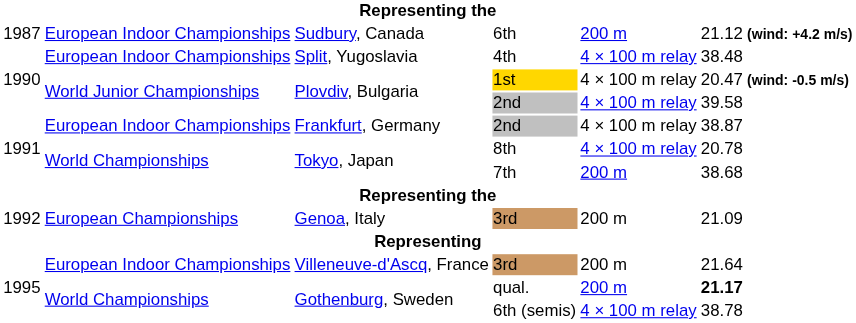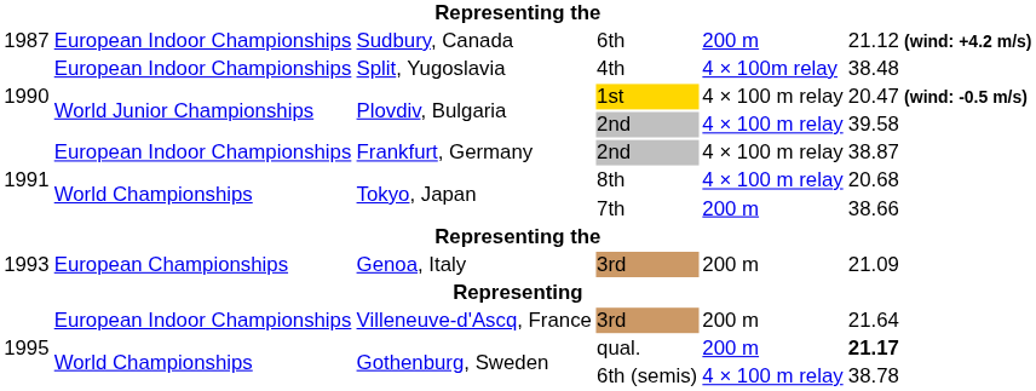 <table>
 <tr>
 <th colspan="7">Representing the </th>
 </tr>
 <tr>
 <td>1987</td>
 <td><a href='#'>European Indoor Championships</a></td>
 <td><a href='#'>Sudbury</a>, Canada</td>
 <td>6th</td>
 <td><a href='#'>200 m</a></td>
 <td>21.12</td>
 <td><strong> <small>(wind: +4.2 m/s)</small></strong></td>
 </tr>
 <tr>
 <td rowspan=3>1990</td>
 <td><a href='#'>European Indoor Championships</a></td>
 <td><a href='#'>Split</a>, Yugoslavia</td>
 <td>4th</td>
-<td><a href='#'>4 × 100 m relay</a></td>
+<td><a href='#'>4 × 100m relay</a></td>
 <td>38.48</td>
 <td></td>
 </tr>
 <tr>
 <td rowspan=2><a href='#'>World Junior Championships</a></td>
 <td rowspan=2><a href='#'>Plovdiv</a>, Bulgaria</td>
 <td bgcolor=gold>1st</td>
 <td>4 × 100 m relay</td>
 <td>20.47</td>
 <td><strong><small>(wind: -0.5 m/s)</small> </strong></td>
 </tr>
 <tr>
 <td bgcolor=silver>2nd</td>
 <td><a href='#'>4 × 100 m relay</a></td>
 <td>39.58</td>
 <td></td>
 </tr>
 <tr>
 <td rowspan=3>1991</td>
 <td><a href='#'>European Indoor Championships</a></td>
 <td><a href='#'>Frankfurt</a>, Germany</td>
 <td bgcolor=silver>2nd</td>
 <td>4 × 100 m relay</td>
 <td>38.87</td>
 <td></td>
 </tr>
 <tr>
 <td rowspan=2><a href='#'>World Championships</a></td>
 <td rowspan=2><a href='#'>Tokyo</a>, Japan</td>
 <td>8th</td>
 <td><a href='#'>4 × 100 m relay</a></td>
-<td>20.78</td>
+<td>20.68</td>
 <td></td>
 </tr>
 <tr>
 <td>7th</td>
 <td><a href='#'>200 m</a></td>
-<td>38.68</td>
+<td>38.66</td>
 <td></td>
 </tr>
 <tr>
 <th colspan="7">Representing the </th>
 </tr>
 <tr>
-<td>1992</td>
+<td>1993</td>
 <td><a href='#'>European Championships</a></td>
 <td><a href='#'>Genoa</a>, Italy</td>
 <td bgcolor="cc9966">3rd</td>
 <td>200 m</td>
 <td>21.09</td>
 <td></td>
 </tr>
 <tr>
 <th colspan="7">Representing </th>
 </tr>
 <tr>
 <td rowspan=3>1995</td>
 <td><a href='#'>European Indoor Championships</a></td>
 <td><a href='#'>Villeneuve-d'Ascq</a>, France</td>
 <td bgcolor=cc9966>3rd</td>
 <td>200 m</td>
 <td>21.64</td>
 <td></td>
 </tr>
 <tr>
 <td rowspan=2><a href='#'>World Championships</a></td>
 <td rowspan=2><a href='#'>Gothenburg</a>, Sweden</td>
 <td>qual.</td>
 <td><a href='#'>200 m</a></td>
 <td><strong>21.17</strong></td>
 <td></td>
 </tr>
 <tr>
 <td>6th (semis)</td>
 <td><a href='#'>4 × 100 m relay</a></td>
 <td>38.78</td>
 <td></td>
 </tr>
 </table>
